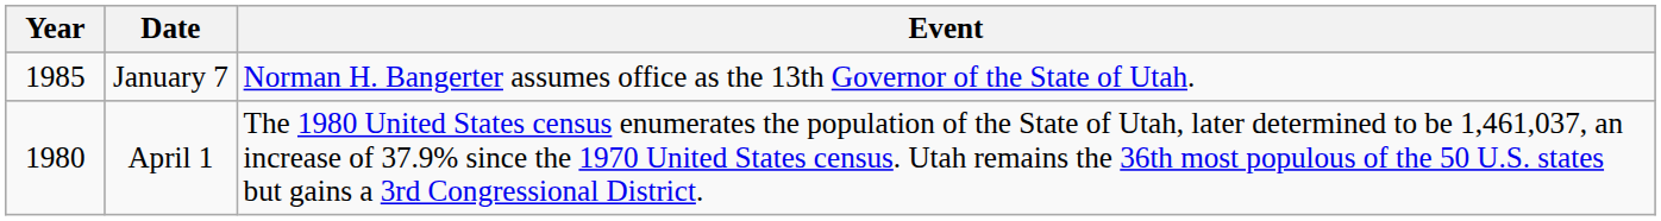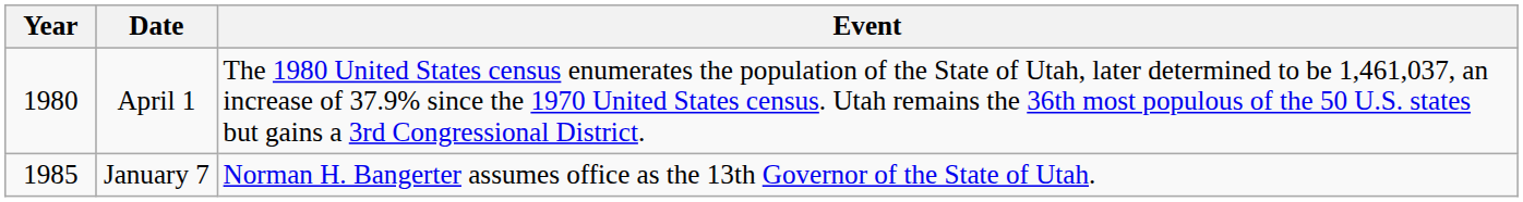 <table class="wikitable" style="width:100%;">
 <tr>
 <th style="width:6%">Year</th>
 <th style="width:8%">Date</th>
 <th style="width:86%">Event</th>
 </tr>
 <tr>
+<td align=center rowspan=1>1980</td>
+<td align=center>April 1</td>
+<td>The <a href='#'>1980 United States census</a> enumerates the population of the State of Utah, later determined to be 1,461,037, an increase of 37.9% since the <a href='#'>1970 United States census</a>. Utah remains the <a href='#'>36th most populous of the 50 U.S. states</a> but gains a <a href='#'>3rd Congressional District</a>.</td>
+</tr>
+<tr>
 <td align=center rowspan=1>1985</td>
 <td align=center>January 7</td>
 <td><a href='#'>Norman H. Bangerter</a> assumes office as the 13th <a href='#'>Governor of the State of Utah</a>.</td>
 </tr>
-<tr>
-<td align=center rowspan=1>1980</td>
-<td align=center>April 1</td>
-<td>The <a href='#'>1980 United States census</a> enumerates the population of the State of Utah, later determined to be 1,461,037, an increase of 37.9% since the <a href='#'>1970 United States census</a>. Utah remains the <a href='#'>36th most populous of the 50 U.S. states</a> but gains a <a href='#'>3rd Congressional District</a>.</td>
-</tr>
 </table>
